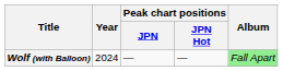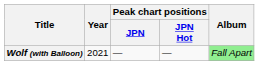 <table class="wikitable plainrowheaders">
 <tr>
 <th rowspan="2" scope="col">Title</th>
 <th rowspan="2" scope="col">Year</th>
 <th colspan="2" scope="col">Peak chart positions</th>
 <th rowspan="2" scope="col">Album</th>
 </tr>
 <tr>
 <th scope="col"><a href='#'>JPN</a><br></th>
 <th scope="col"><a href='#'>JPN</a><br><a href='#'>Hot</a></th>
 </tr>
 <tr>
 <th scope="row"><em>Wolf <small>(with Balloon)</small></em></th>
-<td>2024</td>
+<td>2021</td>
 <td>—</td>
 <td>—</td>
 <td style="background: lightgreen;"><em>Fall Apart</em></td>
 </tr>
 </table>
